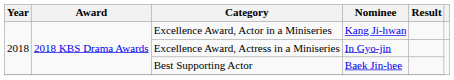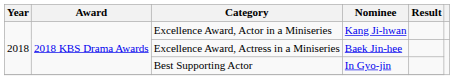 <table class="wikitable">
 <tr>
 <th>Year</th>
 <th>Award</th>
 <th>Category</th>
 <th>Nominee</th>
 <th>Result</th>
 <th></th>
 </tr>
 <tr>
 <td rowspan=3>2018</td>
 <td rowspan="3"><a href='#'>2018 KBS Drama Awards</a></td>
 <td>Excellence Award, Actor in a Miniseries</td>
 <td><a href='#'>Kang Ji-hwan</a></td>
 <td></td>
 <td></td>
 </tr>
 <tr>
 <td>Excellence Award, Actress in a Miniseries</td>
-<td><a href='#'>In Gyo-jin</a></td>
+<td><a href='#'>Baek Jin-hee</a></td>
 <td></td>
 <td rowspan="3"></td>
 </tr>
 <tr>
 <td>Best Supporting Actor</td>
-<td><a href='#'>Baek Jin-hee</a></td>
+<td><a href='#'>In Gyo-jin</a></td>
 <td></td>
 </tr>
 <tr>
 </tr>
 </table>
